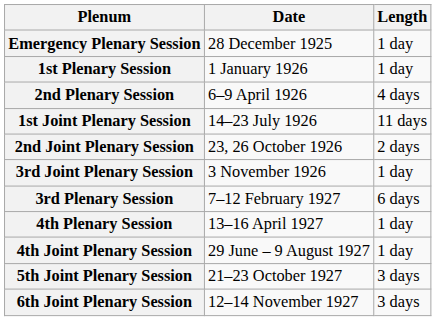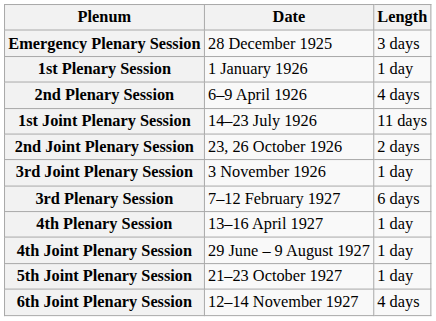 <table class="wikitable sortable plainrowheaders">
 <tr>
 <th scope="col">Plenum</th>
 <th scope="col">Date</th>
 <th scope="col">Length</th>
 </tr>
 <tr>
 <th scope="row">Emergency Plenary Session</th>
 <td data-sort-value="1">28 December 1925</td>
-<td>1 day</td>
+<td>3 days</td>
 </tr>
 <tr>
 <th scope="row">1st Plenary Session</th>
 <td data-sort-value="2">1 January 1926</td>
 <td>1 day</td>
 </tr>
 <tr>
 <th scope="row">2nd Plenary Session</th>
 <td data-sort-value="3">6–9 April 1926</td>
 <td>4 days</td>
 </tr>
 <tr>
 <th scope="row">1st Joint Plenary Session</th>
 <td data-sort-value="4">14–23 July 1926</td>
 <td>11 days</td>
 </tr>
 <tr>
 <th scope="row">2nd Joint Plenary Session</th>
 <td data-sort-value="5">23, 26 October 1926</td>
 <td>2 days</td>
 </tr>
 <tr>
 <th scope="row">3rd Joint Plenary Session</th>
 <td data-sort-value="6">3 November 1926</td>
 <td>1 day</td>
 </tr>
 <tr>
 <th scope="row">3rd Plenary Session</th>
 <td data-sort-value="7">7–12 February 1927</td>
 <td>6 days</td>
 </tr>
 <tr>
 <th scope="row">4th Plenary Session</th>
 <td data-sort-value="8">13–16 April 1927</td>
 <td>1 day</td>
 </tr>
 <tr>
 <th scope="row">4th Joint Plenary Session</th>
 <td data-sort-value="9">29 June – 9 August 1927</td>
 <td>1 day</td>
 </tr>
 <tr>
 <th scope="row">5th Joint Plenary Session</th>
 <td data-sort-value="10">21–23 October 1927</td>
-<td>3 days</td>
+<td>1 day</td>
 </tr>
 <tr>
 <th scope="row">6th Joint Plenary Session</th>
 <td data-sort-value="11">12–14 November 1927</td>
-<td>3 days</td>
+<td>4 days</td>
 </tr>
 </table>
